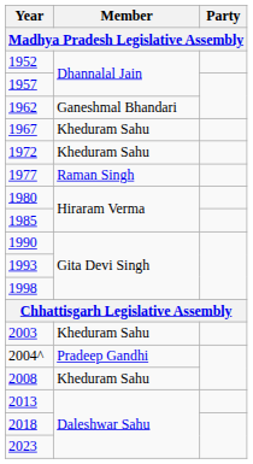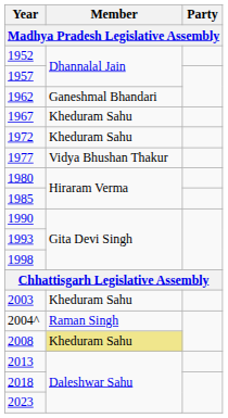 <table class="wikitable">
 <tr>
 <th>Year</th>
 <th>Member</th>
 <th colspan="2">Party</th>
 </tr>
 <tr>
 <th colspan=4><a href='#'>Madhya Pradesh Legislative Assembly</a></th>
 </tr>
 <tr>
 <td><a href='#'>1952</a></td>
 <td rowspan="2"><a href='#'>Dhannalal Jain</a></td>
 <td></td>
 </tr>
 <tr>
 <td><a href='#'>1957</a></td>
 </tr>
 <tr>
 <td><a href='#'>1962</a></td>
 <td>Ganeshmal Bhandari</td>
 </tr>
 <tr>
 <td><a href='#'>1967</a></td>
 <td>Kheduram Sahu</td>
 <td></td>
 </tr>
 <tr>
 <td><a href='#'>1972</a></td>
 <td>Kheduram Sahu</td>
 <td></td>
 </tr>
 <tr>
 <td><a href='#'>1977</a></td>
-<td><a href='#'>Raman Singh</a></td>
+<td>Vidya Bhushan Thakur</td>
 <td></td>
 </tr>
 <tr>
 <td><a href='#'>1980</a></td>
 <td rowspan="2">Hiraram Verma</td>
 <td></td>
 </tr>
 <tr>
 <td><a href='#'>1985</a></td>
 <td></td>
 </tr>
 <tr>
 <td><a href='#'>1990</a></td>
 <td rowspan="3">Gita Devi Singh</td>
 </tr>
 <tr>
 <td><a href='#'>1993</a></td>
 </tr>
 <tr>
 <td><a href='#'>1998</a></td>
 </tr>
 <tr>
 <th colspan=4><a href='#'>Chhattisgarh Legislative Assembly</a></th>
 </tr>
 <tr>
 <td><a href='#'>2003</a></td>
 <td>Kheduram Sahu</td>
 <td></td>
 </tr>
 <tr>
 <td>2004^</td>
-<td><a href='#'>Pradeep Gandhi</a></td>
+<td><a href='#'>Raman Singh</a></td>
 </tr>
 <tr>
 <td><a href='#'>2008</a></td>
-<td>Kheduram Sahu</td>
+<td style="background: khaki;">Kheduram Sahu</td>
 </tr>
 <tr>
 <td><a href='#'>2013</a></td>
 <td rowspan="3"><a href='#'>Daleshwar Sahu</a></td>
 <td></td>
 </tr>
 <tr>
 <td><a href='#'>2018</a></td>
 </tr>
 <tr>
 <td><a href='#'>2023</a></td>
 </tr>
 </table>
